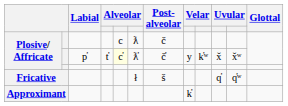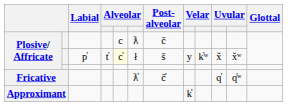 <table class="wikitable" style="text-align:center">
 <tr>
 <th colspan="2" rowspan="2"></th>
 <th rowspan="2"><a href='#'>Labial</a></th>
 <th colspan="3"><a href='#'>Alveolar</a></th>
 <th rowspan="2"><a href='#'>Post-<br>alveolar</a></th>
 <th colspan="2"><a href='#'>Velar</a></th>
 <th colspan="2"><a href='#'>Uvular</a></th>
 <th rowspan="2"><a href='#'>Glottal</a></th>
 </tr>
 <tr>
 <th></th>
 <th></th>
 <th></th>
 <th></th>
 <th></th>
 <th></th>
 <th></th>
 </tr>
 <tr>
 <th rowspan="3"><a href='#'>Plosive</a>/<br><a href='#'>Affricate</a></th>
 <th></th>
 <td></td>
 <td></td>
 <td>c </td>
 <td>ƛ </td>
 <td>č </td>
 <td></td>
 <td></td>
 <td></td>
 <td></td>
 <td rowspan="2"></td>
 </tr>
 <tr>
 <th></th>
 <td>p̓ </td>
 <td>t̓ </td>
 <td style="background: lightyellow;">c̓ </td>
-<td>ƛ̓ </td>
-<td>č̓ </td>
+<td>ł </td>
+<td>š </td>
 <td>y </td>
 <td>k̓ʷ </td>
 <td>x̌ </td>
 <td>x̌ʷ </td>
 </tr>
 <tr>
 <th></th>
 <td></td>
 <td></td>
 <td></td>
 <td></td>
 <td></td>
 <td></td>
 <td></td>
 <td></td>
 <td></td>
 <td></td>
 </tr>
 <tr>
 <th colspan="2"><a href='#'>Fricative</a></th>
 <td></td>
 <td></td>
 <td></td>
-<td>ł </td>
-<td>š </td>
+<td>ƛ̓ </td>
+<td>č̓ </td>
 <td></td>
 <td></td>
 <td>q̓ </td>
 <td>q̓ʷ </td>
 <td></td>
 </tr>
 <tr>
 <th colspan="2"><a href='#'>Approximant</a></th>
 <td></td>
 <td></td>
 <td></td>
 <td></td>
 <td></td>
 <td>k̓ </td>
 <td></td>
 <td></td>
 <td></td>
 <td></td>
 </tr>
 </table>
